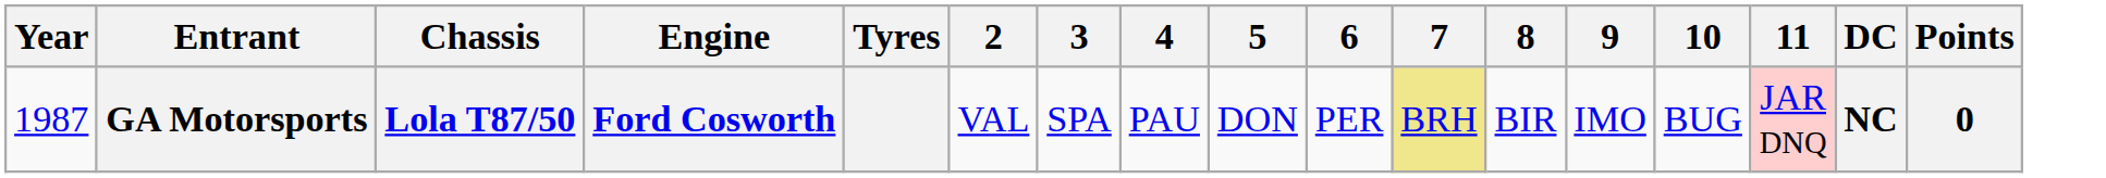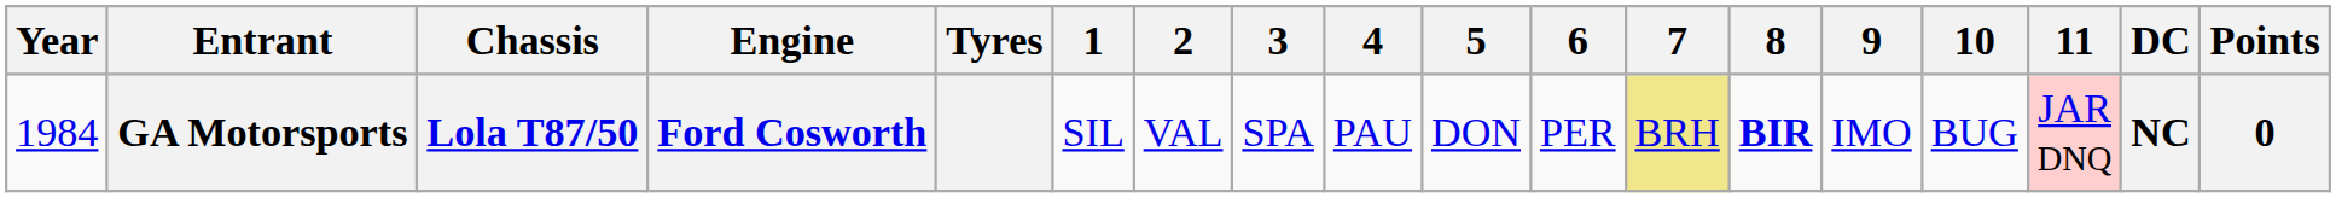 <table class="wikitable" style="text-align:center; font-size:95%">
 <tr>
 <th>Year</th>
 <th>Entrant</th>
 <th>Chassis</th>
 <th>Engine</th>
 <th>Tyres</th>
+<th>1</th>
 <th>2</th>
 <th>3</th>
 <th>4</th>
 <th>5</th>
 <th>6</th>
 <th>7</th>
 <th>8</th>
 <th>9</th>
 <th>10</th>
 <th>11</th>
 <th>DC</th>
 <th>Points</th>
 </tr>
 <tr>
-<td><a href='#'>1987</a></td>
+<td><a href='#'>1984</a></td>
 <th>GA Motorsports</th>
 <th><a href='#'>Lola T87/50</a></th>
 <th><a href='#'>Ford Cosworth</a></th>
 <th></th>
+<td><a href='#'>SIL</a><br><small></small></td>
 <td><a href='#'>VAL</a><br><small></small></td>
 <td><a href='#'>SPA</a><br><small></small></td>
 <td><a href='#'>PAU</a><br><small></small></td>
 <td><a href='#'>DON</a><br><small></small></td>
 <td><a href='#'>PER</a><br><small></small></td>
 <td style="background: khaki;"><a href='#'>BRH</a><br><small></small></td>
-<td><a href='#'>BIR</a><br><small></small></td>
+<td><strong><a href='#'>BIR</a><br><small></small></strong></td>
 <td><a href='#'>IMO</a><br><small></small></td>
 <td><a href='#'>BUG</a><br><small></small></td>
 <td style="background:#FFCFCF;"><a href='#'>JAR</a><br><small>DNQ</small></td>
 <th>NC</th>
 <th>0</th>
 </tr>
 </table>
